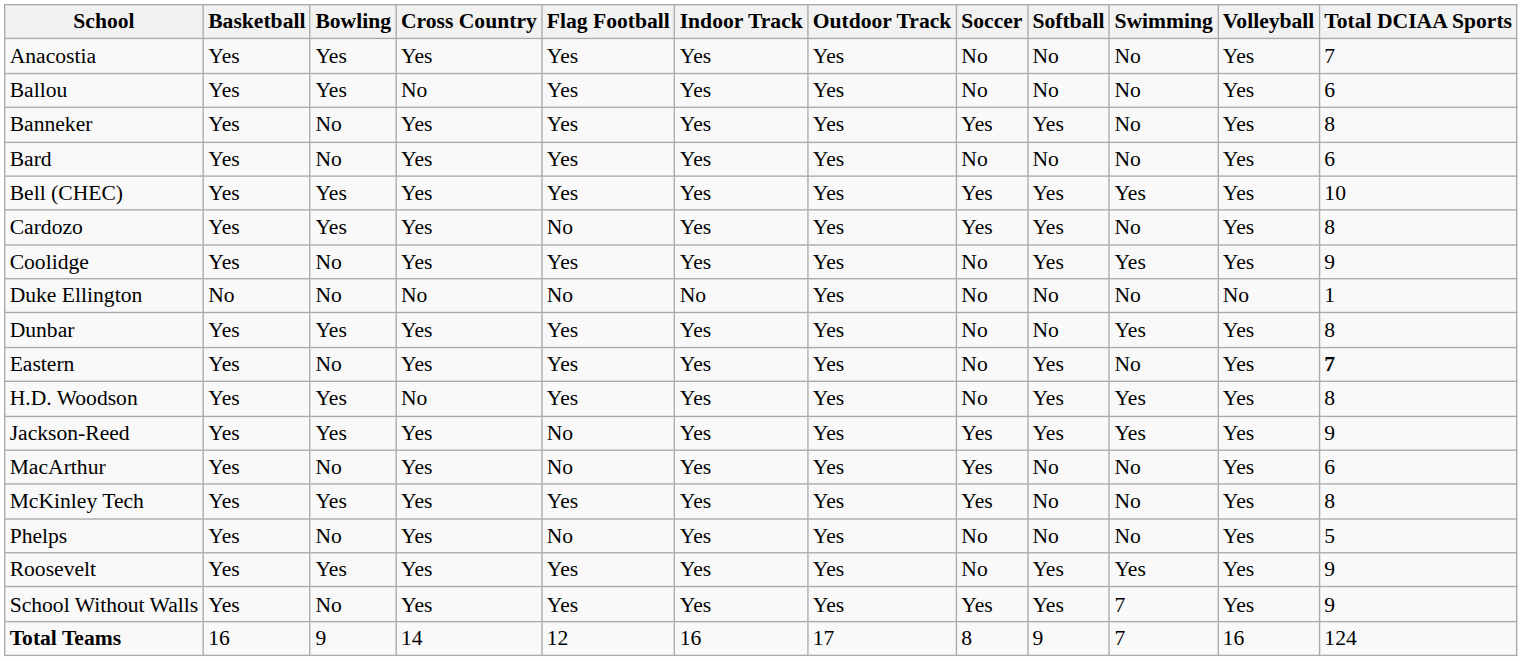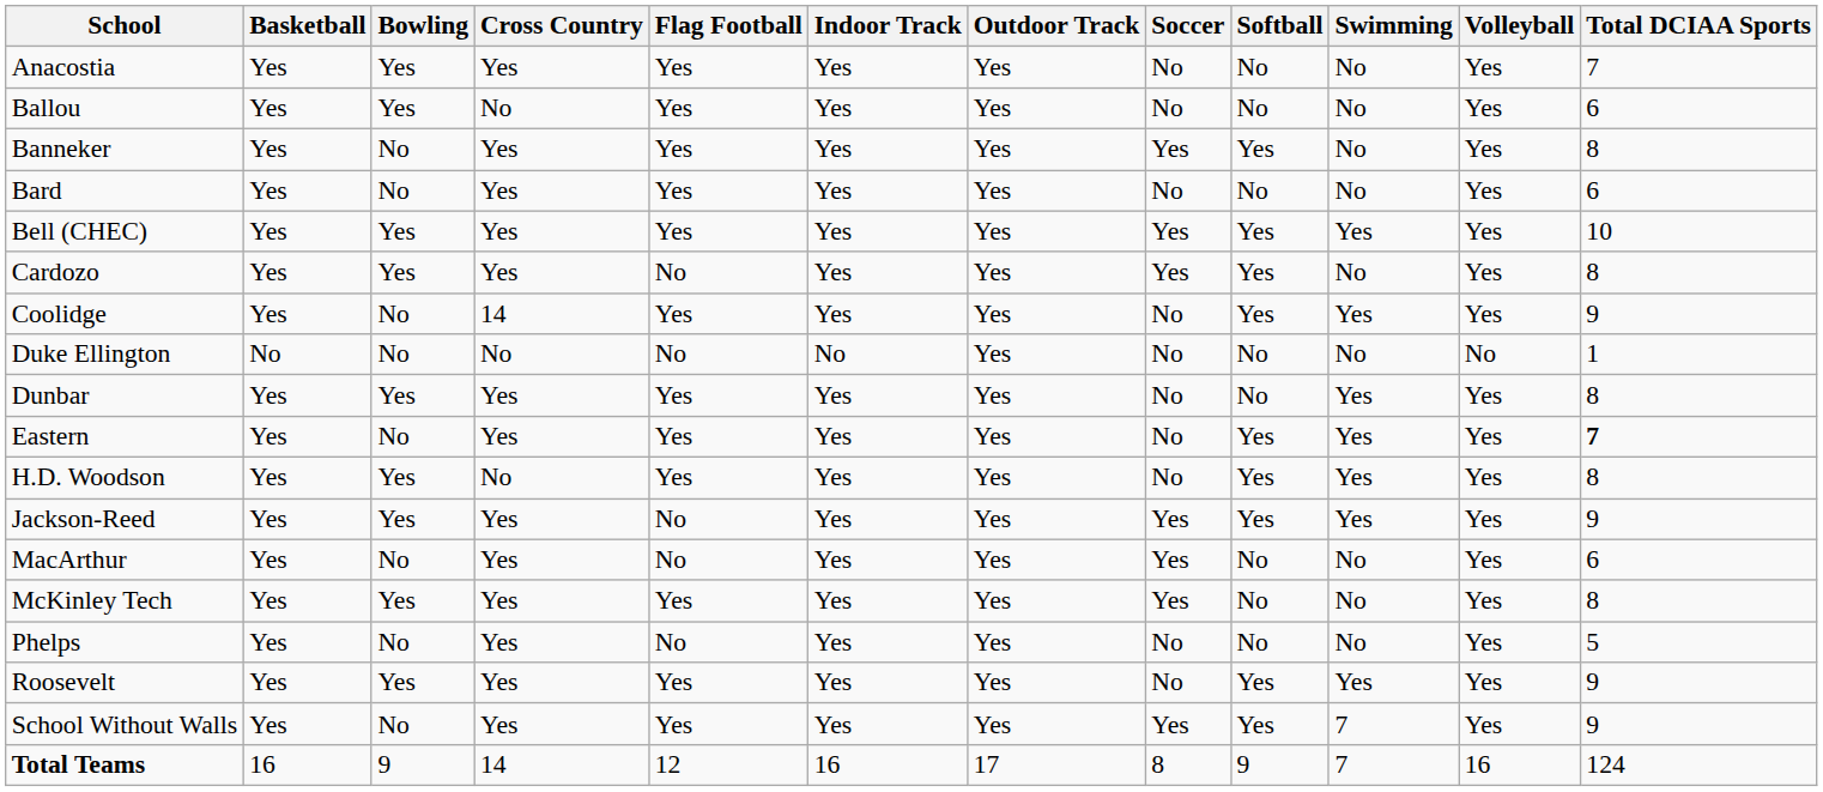 <table class="wikitable sortable">
 <tr>
 <th>School</th>
 <th>Basketball</th>
 <th>Bowling</th>
 <th>Cross Country</th>
 <th>Flag Football</th>
 <th>Indoor Track</th>
 <th>Outdoor Track</th>
 <th>Soccer</th>
 <th>Softball</th>
 <th>Swimming</th>
 <th>Volleyball</th>
 <th>Total DCIAA Sports</th>
 </tr>
 <tr>
 <td>Anacostia</td>
 <td>Yes</td>
 <td>Yes</td>
 <td>Yes</td>
 <td>Yes</td>
 <td>Yes</td>
 <td>Yes</td>
 <td>No</td>
 <td>No</td>
 <td>No</td>
 <td>Yes</td>
 <td>7</td>
 </tr>
 <tr>
 <td>Ballou</td>
 <td>Yes</td>
 <td>Yes</td>
 <td>No</td>
 <td>Yes</td>
 <td>Yes</td>
 <td>Yes</td>
 <td>No</td>
 <td>No</td>
 <td>No</td>
 <td>Yes</td>
 <td>6</td>
 </tr>
 <tr>
 <td>Banneker</td>
 <td>Yes</td>
 <td>No</td>
 <td>Yes</td>
 <td>Yes</td>
 <td>Yes</td>
 <td>Yes</td>
 <td>Yes</td>
 <td>Yes</td>
 <td>No</td>
 <td>Yes</td>
 <td>8</td>
 </tr>
 <tr>
 <td>Bard</td>
 <td>Yes</td>
 <td>No</td>
 <td>Yes</td>
 <td>Yes</td>
 <td>Yes</td>
 <td>Yes</td>
 <td>No</td>
 <td>No</td>
 <td>No</td>
 <td>Yes</td>
 <td>6</td>
 </tr>
 <tr>
 <td>Bell (CHEC)</td>
 <td>Yes</td>
 <td>Yes</td>
 <td>Yes</td>
 <td>Yes</td>
 <td>Yes</td>
 <td>Yes</td>
 <td>Yes</td>
 <td>Yes</td>
 <td>Yes</td>
 <td>Yes</td>
 <td>10</td>
 </tr>
 <tr>
 <td>Cardozo</td>
 <td>Yes</td>
 <td>Yes</td>
 <td>Yes</td>
 <td>No</td>
 <td>Yes</td>
 <td>Yes</td>
 <td>Yes</td>
 <td>Yes</td>
 <td>No</td>
 <td>Yes</td>
 <td>8</td>
 </tr>
 <tr>
 <td>Coolidge</td>
 <td>Yes</td>
 <td>No</td>
-<td>Yes</td>
+<td>14</td>
 <td>Yes</td>
 <td>Yes</td>
 <td>Yes</td>
 <td>No</td>
 <td>Yes</td>
 <td>Yes</td>
 <td>Yes</td>
 <td>9</td>
 </tr>
 <tr>
 <td>Duke Ellington</td>
 <td>No</td>
 <td>No</td>
 <td>No</td>
 <td>No</td>
 <td>No</td>
 <td>Yes</td>
 <td>No</td>
 <td>No</td>
 <td>No</td>
 <td>No</td>
 <td>1</td>
 </tr>
 <tr>
 <td>Dunbar</td>
 <td>Yes</td>
 <td>Yes</td>
 <td>Yes</td>
 <td>Yes</td>
 <td>Yes</td>
 <td>Yes</td>
 <td>No</td>
 <td>No</td>
 <td>Yes</td>
 <td>Yes</td>
 <td>8</td>
 </tr>
 <tr>
 <td>Eastern</td>
 <td>Yes</td>
 <td>No</td>
 <td>Yes</td>
 <td>Yes</td>
 <td>Yes</td>
 <td>Yes</td>
 <td>No</td>
 <td>Yes</td>
-<td>No</td>
+<td>Yes</td>
 <td>Yes</td>
 <td><strong>7</strong></td>
 </tr>
 <tr>
 <td>H.D. Woodson</td>
 <td>Yes</td>
 <td>Yes</td>
 <td>No</td>
 <td>Yes</td>
 <td>Yes</td>
 <td>Yes</td>
 <td>No</td>
 <td>Yes</td>
 <td>Yes</td>
 <td>Yes</td>
 <td>8</td>
 </tr>
 <tr>
 <td>Jackson-Reed</td>
 <td>Yes</td>
 <td>Yes</td>
 <td>Yes</td>
 <td>No</td>
 <td>Yes</td>
 <td>Yes</td>
 <td>Yes</td>
 <td>Yes</td>
 <td>Yes</td>
 <td>Yes</td>
 <td>9</td>
 </tr>
 <tr>
 <td>MacArthur</td>
 <td>Yes</td>
 <td>No</td>
 <td>Yes</td>
 <td>No</td>
 <td>Yes</td>
 <td>Yes</td>
 <td>Yes</td>
 <td>No</td>
 <td>No</td>
 <td>Yes</td>
 <td>6</td>
 </tr>
 <tr>
 <td>McKinley Tech</td>
 <td>Yes</td>
 <td>Yes</td>
 <td>Yes</td>
 <td>Yes</td>
 <td>Yes</td>
 <td>Yes</td>
 <td>Yes</td>
 <td>No</td>
 <td>No</td>
 <td>Yes</td>
 <td>8</td>
 </tr>
 <tr>
 <td>Phelps</td>
 <td>Yes</td>
 <td>No</td>
 <td>Yes</td>
 <td>No</td>
 <td>Yes</td>
 <td>Yes</td>
 <td>No</td>
 <td>No</td>
 <td>No</td>
 <td>Yes</td>
 <td>5</td>
 </tr>
 <tr>
 <td>Roosevelt</td>
 <td>Yes</td>
 <td>Yes</td>
 <td>Yes</td>
 <td>Yes</td>
 <td>Yes</td>
 <td>Yes</td>
 <td>No</td>
 <td>Yes</td>
 <td>Yes</td>
 <td>Yes</td>
 <td>9</td>
 </tr>
 <tr>
 <td>School Without Walls</td>
 <td>Yes</td>
 <td>No</td>
 <td>Yes</td>
 <td>Yes</td>
 <td>Yes</td>
 <td>Yes</td>
 <td>Yes</td>
 <td>Yes</td>
 <td>7</td>
 <td>Yes</td>
 <td>9</td>
 </tr>
 <tr>
 <td><strong>Total Teams</strong></td>
 <td>16</td>
 <td>9</td>
 <td>14</td>
 <td>12</td>
 <td>16</td>
 <td>17</td>
 <td>8</td>
 <td>9</td>
 <td>7</td>
 <td>16</td>
 <td>124</td>
 </tr>
 </table>
